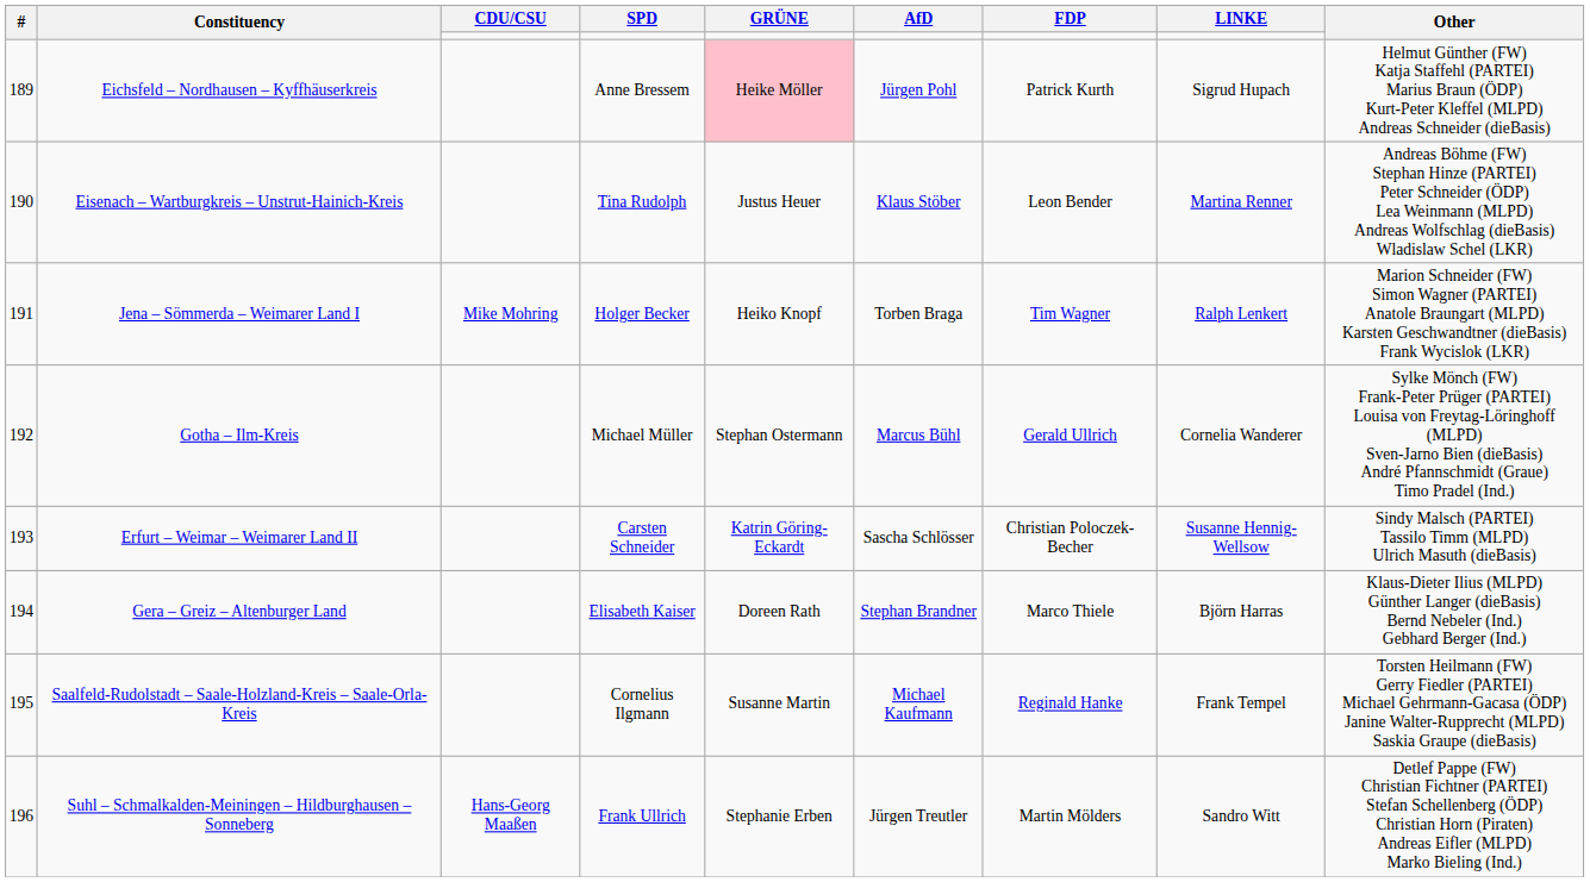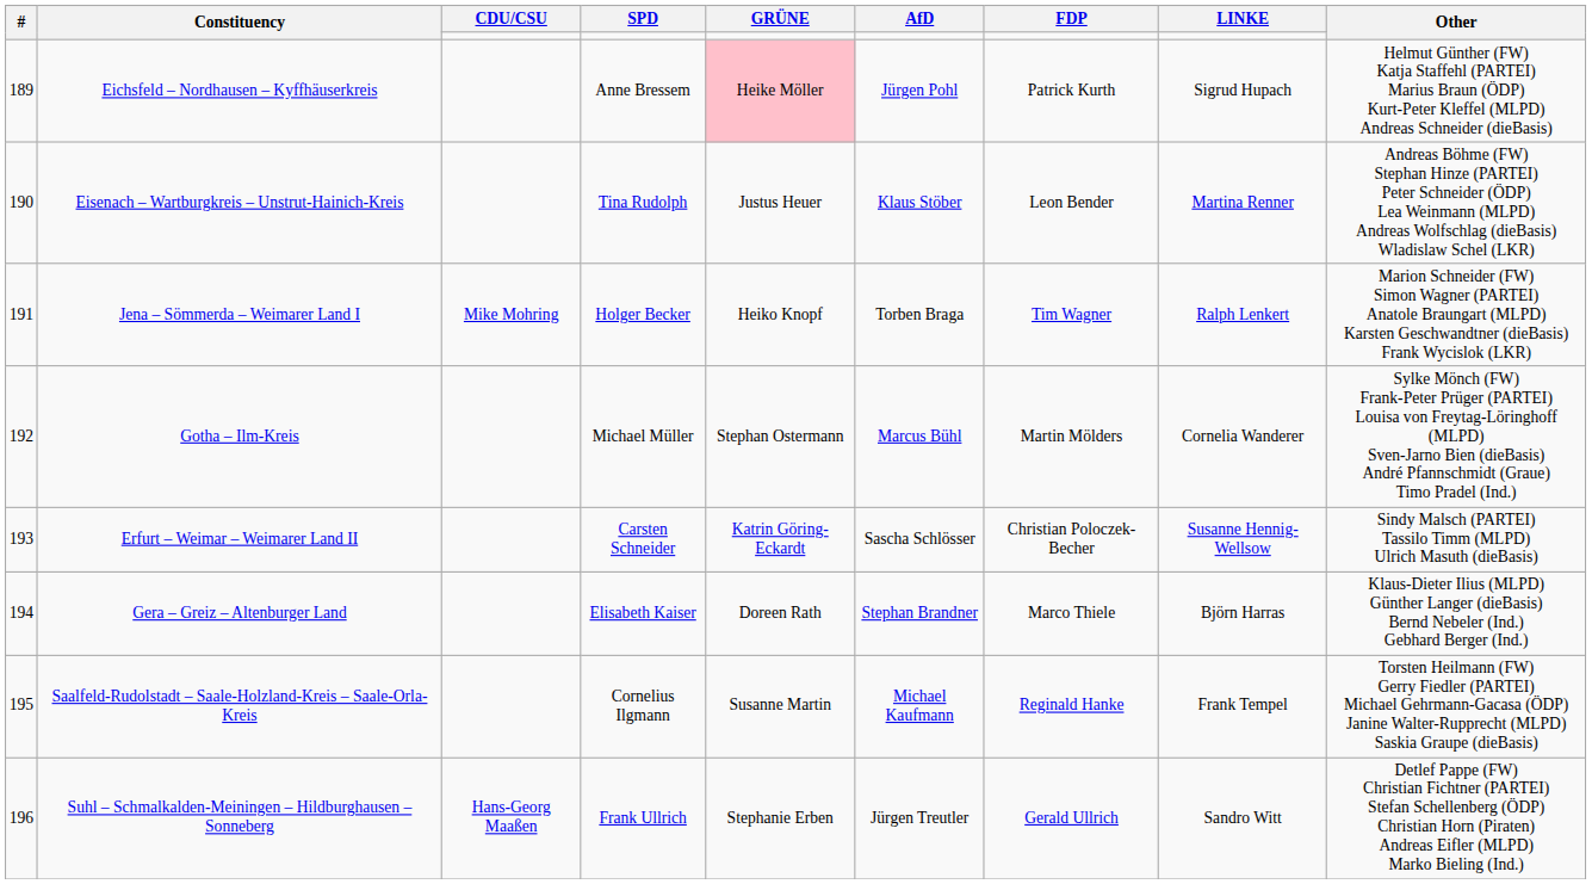 <table class=wikitable style="text-align:center; font-size:80%">
 <tr>
 <th rowspan=2>#</th>
 <th rowspan=2>Constituency</th>
 <th><a href='#'>CDU/CSU</a></th>
 <th><a href='#'>SPD</a></th>
 <th><a href='#'>GRÜNE</a></th>
 <th><a href='#'>AfD</a></th>
 <th><a href='#'>FDP</a></th>
 <th><a href='#'>LINKE</a></th>
 <th rowspan=2>Other</th>
 </tr>
 <tr>
 <td bgcolor=></td>
 <td bgcolor=></td>
 <td bgcolor=></td>
 <td bgcolor=></td>
 <td bgcolor=></td>
 <td bgcolor=></td>
 </tr>
 <tr>
 <td>189</td>
 <td><a href='#'>Eichsfeld – Nordhausen – Kyffhäuserkreis</a></td>
 <td></td>
 <td>Anne Bressem</td>
 <td style="background: pink;">Heike Möller</td>
 <td><a href='#'>Jürgen Pohl</a></td>
 <td>Patrick Kurth</td>
 <td>Sigrud Hupach</td>
 <td>Helmut Günther (FW)<br>Katja Staffehl (PARTEI)<br>Marius Braun (ÖDP)<br>Kurt-Peter Kleffel (MLPD)<br>Andreas Schneider (dieBasis)</td>
 </tr>
 <tr>
 <td>190</td>
 <td><a href='#'>Eisenach – Wartburgkreis – Unstrut-Hainich-Kreis</a></td>
 <td></td>
 <td><a href='#'>Tina Rudolph</a></td>
 <td>Justus Heuer</td>
 <td><a href='#'>Klaus Stöber</a></td>
 <td>Leon Bender</td>
 <td><a href='#'>Martina Renner</a></td>
 <td>Andreas Böhme (FW)<br>Stephan Hinze (PARTEI)<br>Peter Schneider (ÖDP)<br>Lea Weinmann (MLPD)<br>Andreas Wolfschlag (dieBasis)<br>Wladislaw Schel (LKR)</td>
 </tr>
 <tr>
 <td>191</td>
 <td><a href='#'>Jena – Sömmerda – Weimarer Land I</a></td>
 <td><a href='#'>Mike Mohring</a></td>
 <td><a href='#'>Holger Becker</a></td>
 <td>Heiko Knopf</td>
 <td>Torben Braga</td>
 <td><a href='#'>Tim Wagner</a></td>
 <td><a href='#'>Ralph Lenkert</a></td>
 <td>Marion Schneider (FW)<br>Simon Wagner (PARTEI)<br>Anatole Braungart (MLPD)<br>Karsten Geschwandtner (dieBasis)<br>Frank Wycislok (LKR)</td>
 </tr>
 <tr>
 <td>192</td>
 <td><a href='#'>Gotha – Ilm-Kreis</a></td>
 <td></td>
 <td>Michael Müller</td>
 <td>Stephan Ostermann</td>
 <td><a href='#'>Marcus Bühl</a></td>
-<td><a href='#'>Gerald Ullrich</a></td>
+<td>Martin Mölders</td>
 <td>Cornelia Wanderer</td>
 <td>Sylke Mönch (FW)<br>Frank-Peter Prüger (PARTEI)<br>Louisa von Freytag-Löringhoff (MLPD)<br>Sven-Jarno Bien (dieBasis)<br>André Pfannschmidt (Graue)<br>Timo Pradel (Ind.)</td>
 </tr>
 <tr>
 <td>193</td>
 <td><a href='#'>Erfurt – Weimar – Weimarer Land II</a></td>
 <td></td>
 <td><a href='#'>Carsten Schneider</a></td>
 <td><a href='#'>Katrin Göring-Eckardt</a></td>
 <td>Sascha Schlösser</td>
 <td>Christian Poloczek-Becher</td>
 <td><a href='#'>Susanne Hennig-Wellsow</a></td>
 <td>Sindy Malsch (PARTEI)<br>Tassilo Timm (MLPD)<br>Ulrich Masuth (dieBasis)</td>
 </tr>
 <tr>
 <td>194</td>
 <td><a href='#'>Gera – Greiz – Altenburger Land</a></td>
 <td></td>
 <td><a href='#'>Elisabeth Kaiser</a></td>
 <td>Doreen Rath</td>
 <td><a href='#'>Stephan Brandner</a></td>
 <td>Marco Thiele</td>
 <td>Björn Harras</td>
 <td>Klaus-Dieter Ilius (MLPD)<br>Günther Langer (dieBasis)<br>Bernd Nebeler (Ind.)<br>Gebhard Berger (Ind.)</td>
 </tr>
 <tr>
 <td>195</td>
 <td><a href='#'>Saalfeld-Rudolstadt – Saale-Holzland-Kreis – Saale-Orla-Kreis</a></td>
 <td></td>
 <td>Cornelius Ilgmann</td>
 <td>Susanne Martin</td>
 <td><a href='#'>Michael Kaufmann</a></td>
 <td><a href='#'>Reginald Hanke</a></td>
 <td>Frank Tempel</td>
 <td>Torsten Heilmann (FW)<br>Gerry Fiedler (PARTEI)<br>Michael Gehrmann-Gacasa (ÖDP)<br>Janine Walter-Rupprecht (MLPD)<br>Saskia Graupe (dieBasis)</td>
 </tr>
 <tr>
 <td>196</td>
 <td><a href='#'>Suhl – Schmalkalden-Meiningen – Hildburghausen – Sonneberg</a></td>
 <td><a href='#'>Hans-Georg Maaßen</a></td>
 <td><a href='#'>Frank Ullrich</a></td>
 <td>Stephanie Erben</td>
 <td>Jürgen Treutler</td>
-<td>Martin Mölders</td>
+<td><a href='#'>Gerald Ullrich</a></td>
 <td>Sandro Witt</td>
 <td>Detlef Pappe (FW)<br>Christian Fichtner (PARTEI)<br>Stefan Schellenberg (ÖDP)<br>Christian Horn (Piraten)<br>Andreas Eifler (MLPD)<br>Marko Bieling (Ind.)</td>
 </tr>
 </table>
